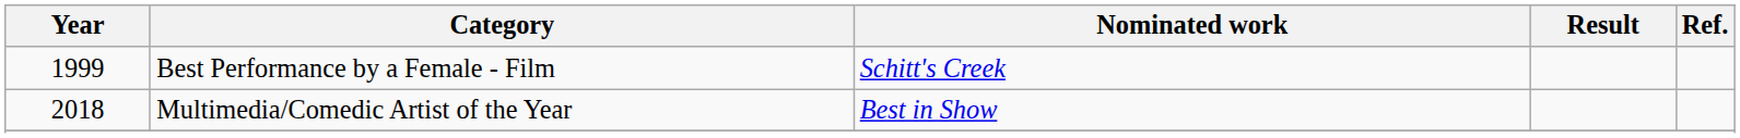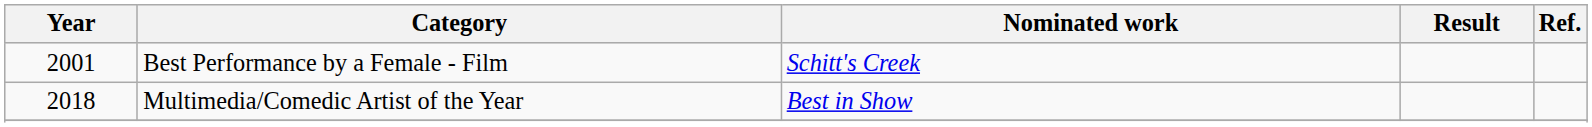 <table class=wikitable>
 <tr>
 <th scope="col" style="width:5em;">Year</th>
 <th scope="col" style="width:26em;">Category</th>
 <th scope="col" style="width:25em;">Nominated work</th>
 <th scope="col" style="width:5em;">Result</th>
 <th>Ref.</th>
 </tr>
 <tr>
-<td style="text-align:center;">1999</td>
+<td style="text-align:center;">2001</td>
 <td>Best Performance by a Female - Film</td>
 <td><em><a href='#'>Schitt's Creek</a></em></td>
 <td></td>
 <td style="text-align:center;"></td>
 </tr>
 <tr>
 <td style="text-align:center;">2018</td>
 <td>Multimedia/Comedic Artist of the Year</td>
 <td><em><a href='#'>Best in Show</a></em></td>
 <td></td>
 <td style="text-align:center;"></td>
 </tr>
 <tr>
 </tr>
 <tr>
 </tr>
 </table>
